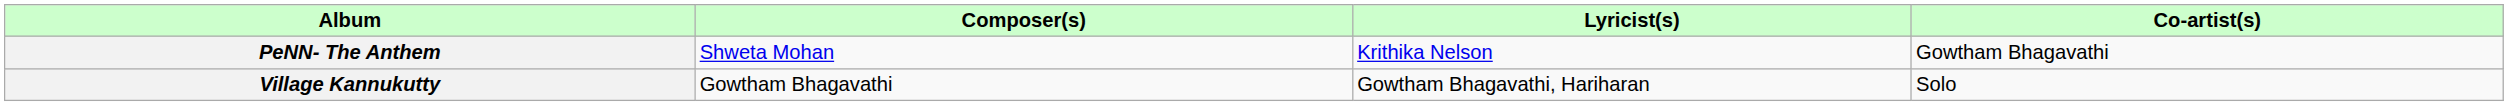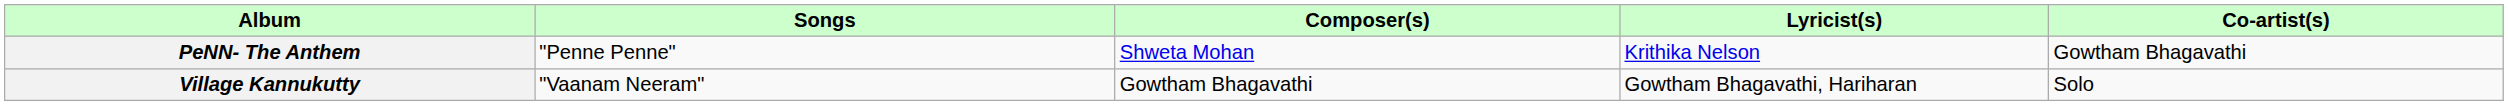 <table class="wikitable plainrowheaders" width="100%" textcolor:#000;">
 <tr style="background:#cfc; text-align:center;">
 <td scope="col" width=21%><strong>Album</strong></td>
+<td scope="col" width=23%><strong>Songs</strong></td>
 <td scope="col" width=20%><strong>Composer(s)</strong></td>
 <td scope="col" width=17%><strong>Lyricist(s)</strong></td>
 <td scope="col" width=18%><strong>Co-artist(s)</strong></td>
 </tr>
 <tr>
 <th scope="row"><em>PeNN- The Anthem</em></th>
+<td>"Penne Penne"</td>
 <td><a href='#'>Shweta Mohan</a></td>
 <td><a href='#'>Krithika Nelson</a></td>
 <td>Gowtham Bhagavathi</td>
 </tr>
 <tr>
 <th scope="row"><em>Village Kannukutty</em></th>
+<td>"Vaanam Neeram"</td>
 <td>Gowtham Bhagavathi</td>
 <td>Gowtham Bhagavathi, Hariharan</td>
 <td>Solo</td>
 </tr>
 </table>
